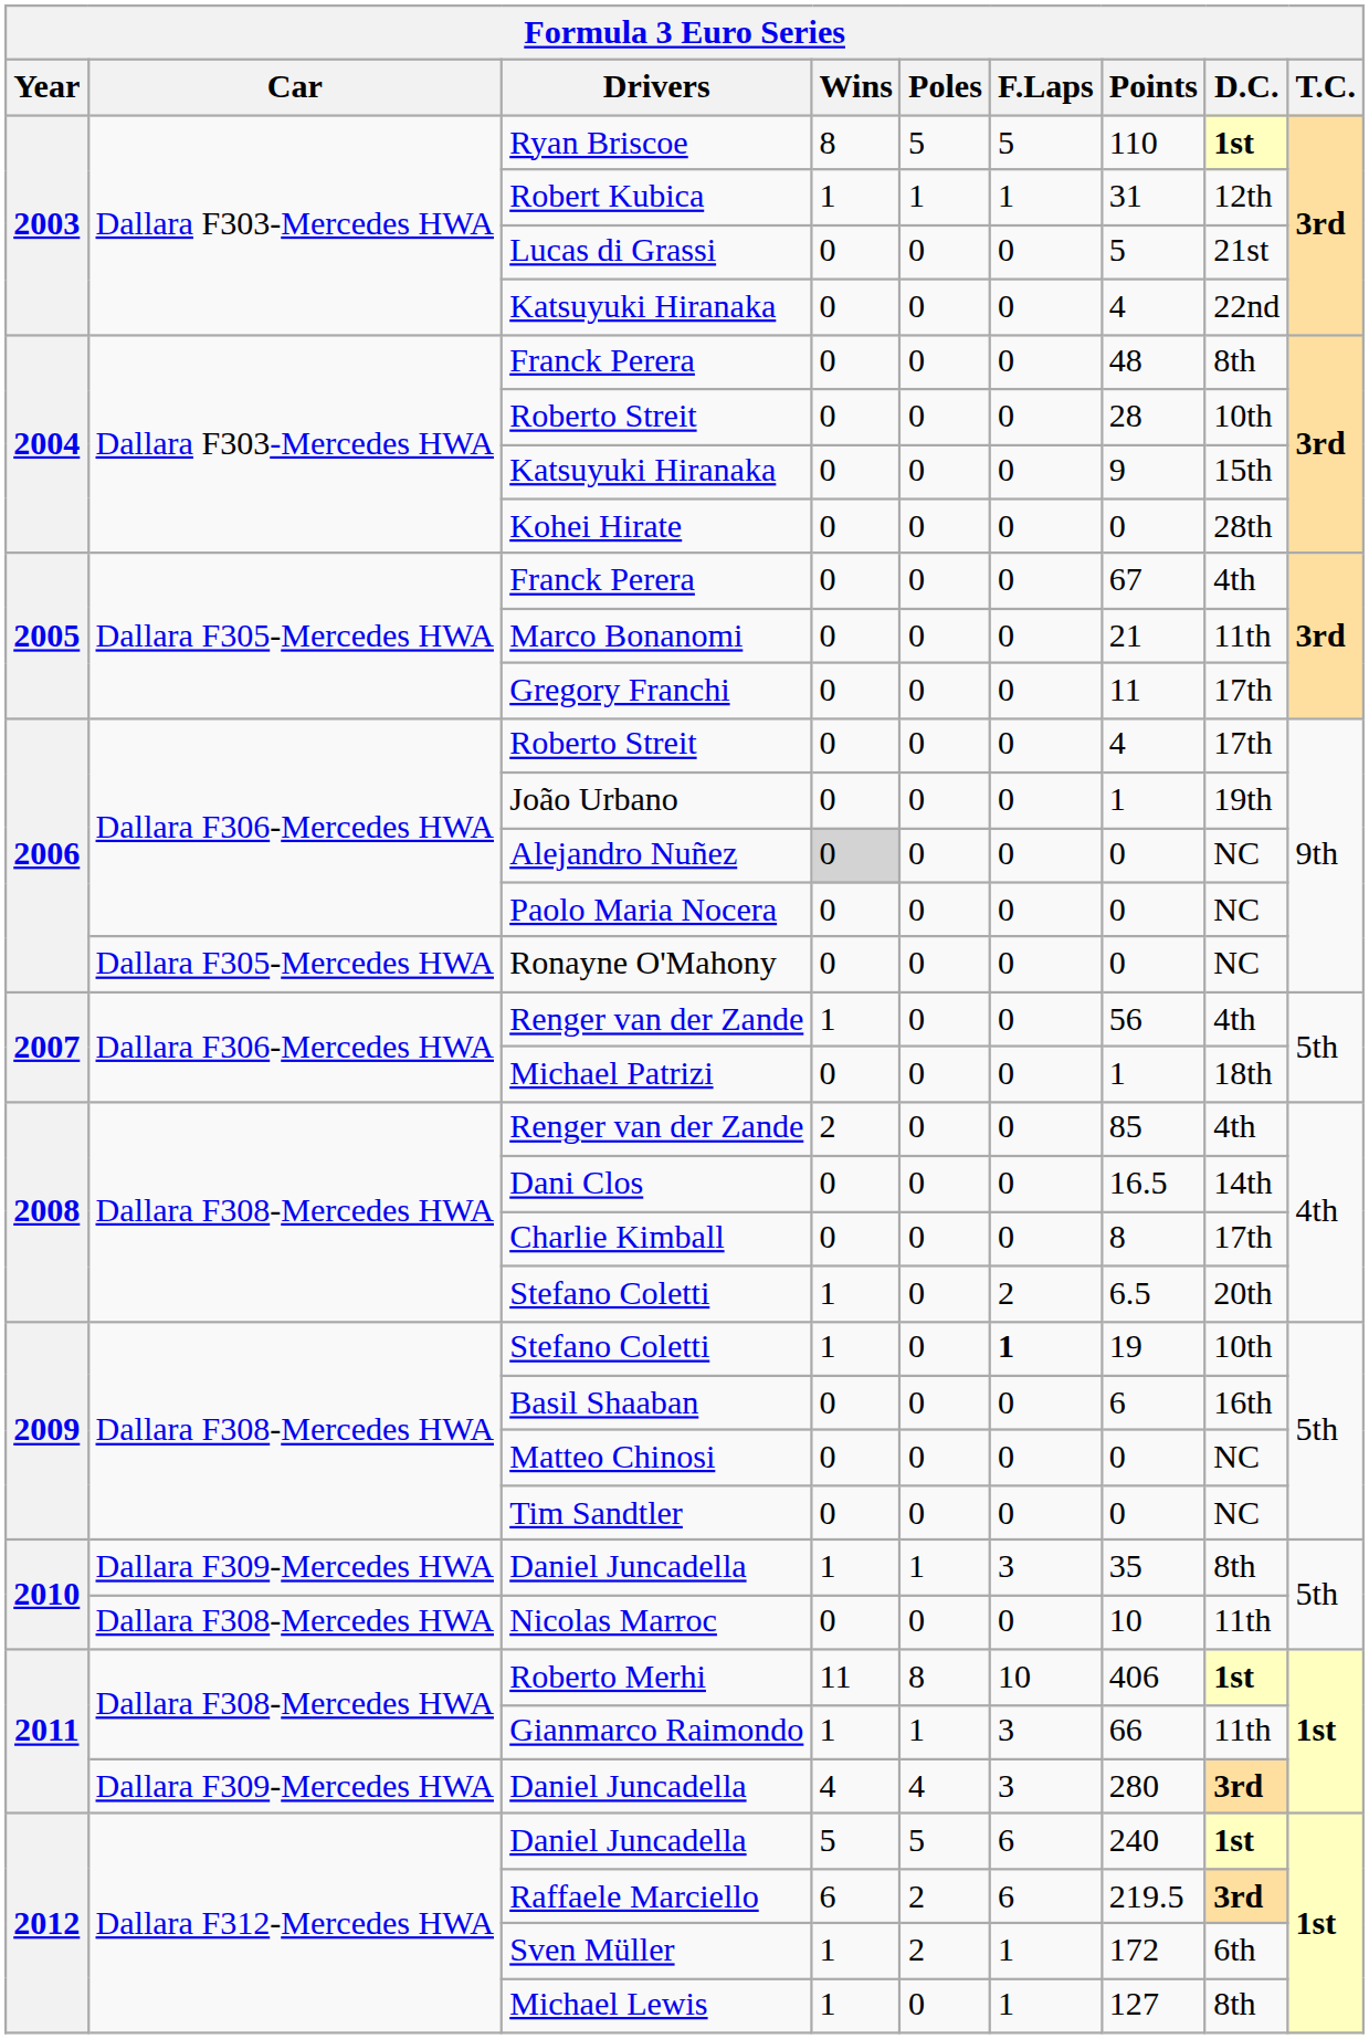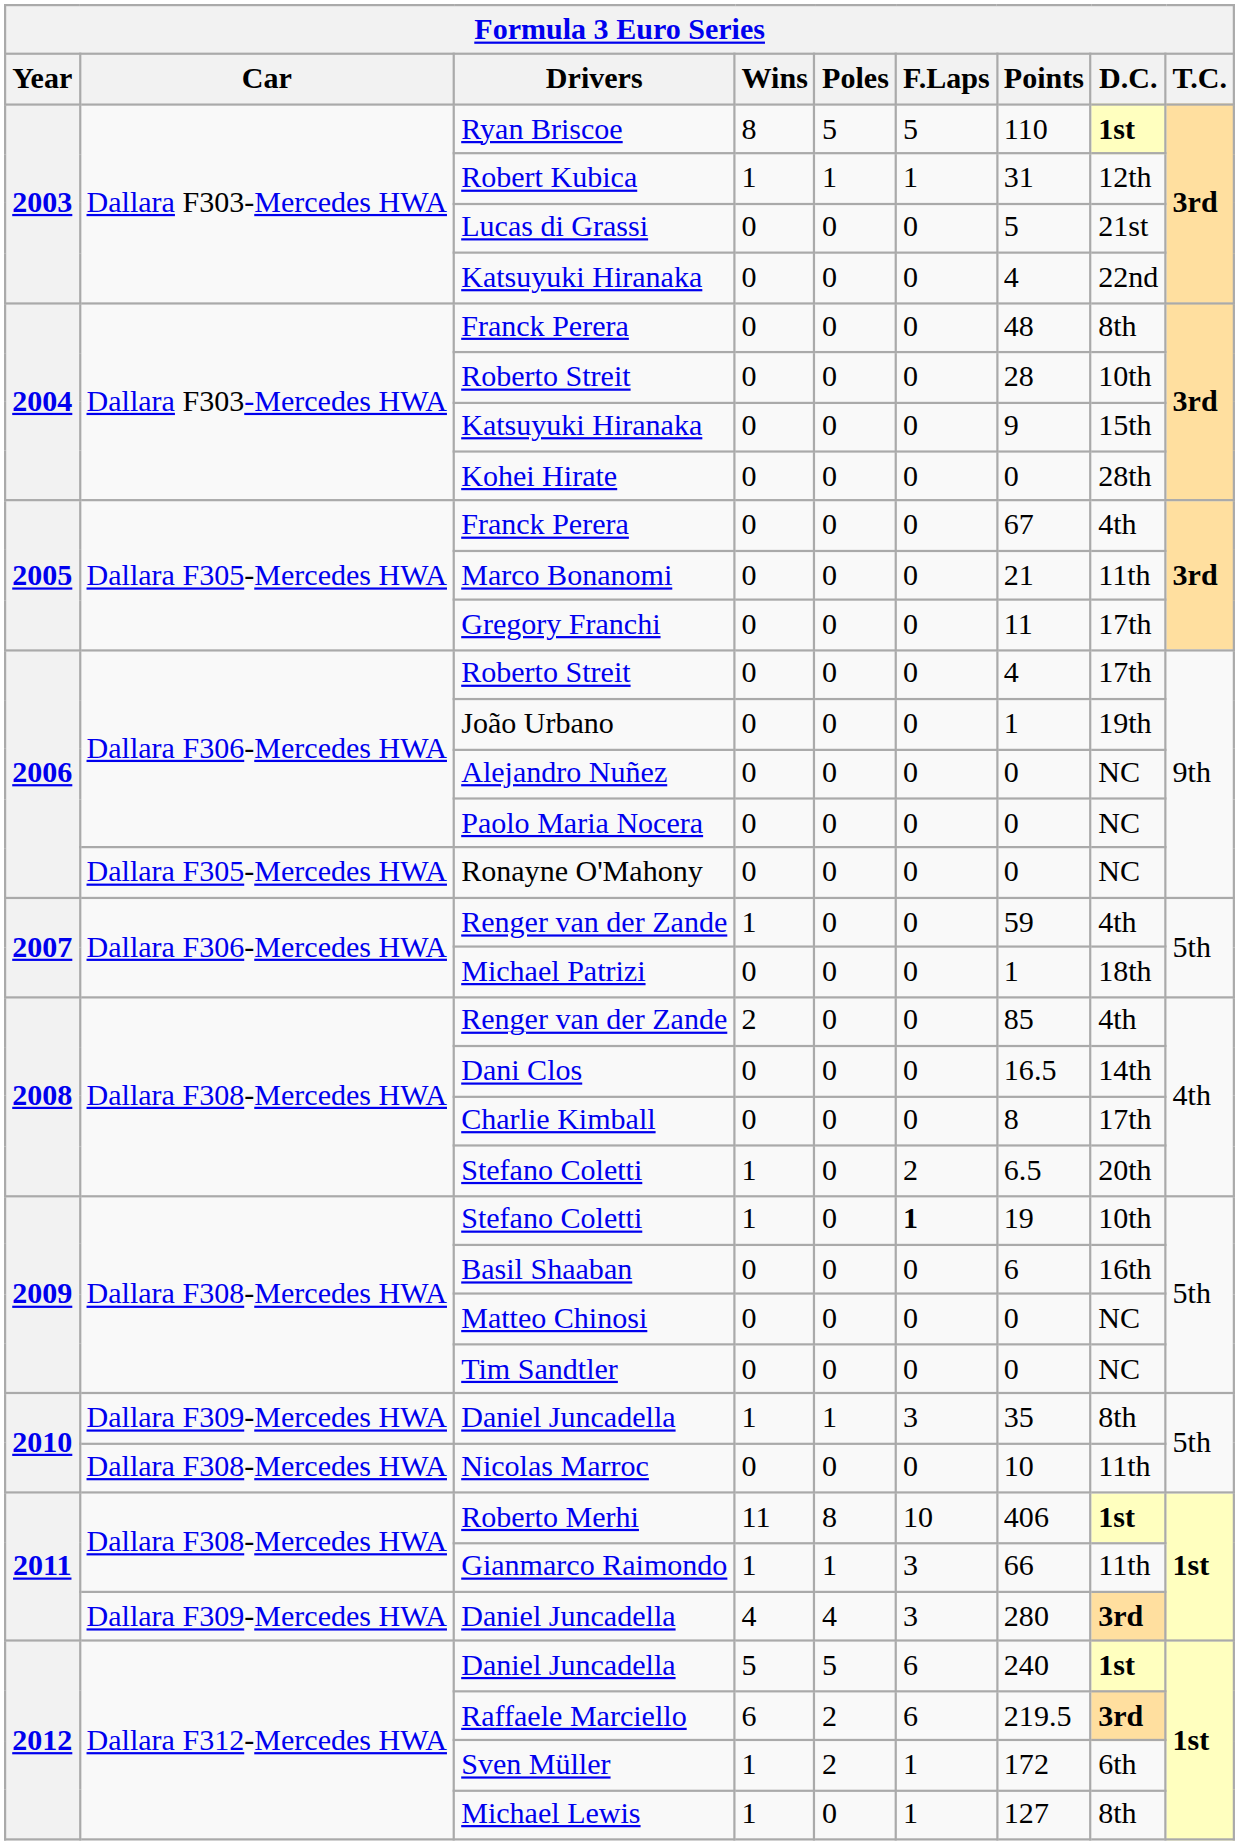 <table class="wikitable" style="font-size:85%">
 <tr>
 <th colspan="9" align="center"><a href='#'>Formula 3 Euro Series</a></th>
 </tr>
 <tr>
 <th>Year</th>
 <th>Car</th>
 <th>Drivers</th>
 <th>Wins</th>
 <th>Poles</th>
 <th>F.Laps</th>
 <th>Points</th>
 <th>D.C.</th>
 <th>T.C.</th>
 </tr>
 <tr>
 <th rowspan="4"><a href='#'>2003</a></th>
 <td rowspan=4><a href='#'>Dallara</a> F303-<a href='#'>Mercedes HWA</a></td>
 <td> <a href='#'>Ryan Briscoe</a></td>
 <td>8</td>
 <td>5</td>
 <td>5</td>
 <td>110</td>
 <td style="background:#FFFFBF;"><strong>1st</strong></td>
 <td rowspan="4" style="background:#FFDF9F;"><strong>3rd</strong></td>
 </tr>
 <tr>
 <td> <a href='#'>Robert Kubica</a></td>
 <td>1</td>
 <td>1</td>
 <td>1</td>
 <td>31</td>
 <td>12th</td>
 </tr>
 <tr>
 <td> <a href='#'>Lucas di Grassi</a></td>
 <td>0</td>
 <td>0</td>
 <td>0</td>
 <td>5</td>
 <td>21st</td>
 </tr>
 <tr>
 <td> <a href='#'>Katsuyuki Hiranaka</a></td>
 <td>0</td>
 <td>0</td>
 <td>0</td>
 <td>4</td>
 <td>22nd</td>
 </tr>
 <tr>
 <th rowspan="4"><a href='#'>2004</a></th>
 <td rowspan=4><a href='#'>Dallara</a> F303<a href='#'>-Mercedes HWA</a></td>
 <td> <a href='#'>Franck Perera</a></td>
 <td>0</td>
 <td>0</td>
 <td>0</td>
 <td>48</td>
 <td>8th</td>
 <td rowspan="4" style="background:#FFDF9F;"><strong>3rd</strong></td>
 </tr>
 <tr>
 <td> <a href='#'>Roberto Streit</a></td>
 <td>0</td>
 <td>0</td>
 <td>0</td>
 <td>28</td>
 <td>10th</td>
 </tr>
 <tr>
 <td> <a href='#'>Katsuyuki Hiranaka</a></td>
 <td>0</td>
 <td>0</td>
 <td>0</td>
 <td>9</td>
 <td>15th</td>
 </tr>
 <tr>
 <td> <a href='#'>Kohei Hirate</a></td>
 <td>0</td>
 <td>0</td>
 <td>0</td>
 <td>0</td>
 <td>28th</td>
 </tr>
 <tr>
 <th rowspan="3"><a href='#'>2005</a></th>
 <td rowspan=3><a href='#'>Dallara F305</a>-<a href='#'>Mercedes HWA</a></td>
 <td> <a href='#'>Franck Perera</a></td>
 <td>0</td>
 <td>0</td>
 <td>0</td>
 <td>67</td>
 <td>4th</td>
 <td rowspan="3" style="background:#FFDF9F;"><strong>3rd</strong></td>
 </tr>
 <tr>
 <td> <a href='#'>Marco Bonanomi</a></td>
 <td>0</td>
 <td>0</td>
 <td>0</td>
 <td>21</td>
 <td>11th</td>
 </tr>
 <tr>
 <td> <a href='#'>Gregory Franchi</a></td>
 <td>0</td>
 <td>0</td>
 <td>0</td>
 <td>11</td>
 <td>17th</td>
 </tr>
 <tr>
 <th rowspan="5"><a href='#'>2006</a></th>
 <td rowspan=4><a href='#'>Dallara F306</a>-<a href='#'>Mercedes HWA</a></td>
 <td> <a href='#'>Roberto Streit</a></td>
 <td>0</td>
 <td>0</td>
 <td>0</td>
 <td>4</td>
 <td>17th</td>
 <td rowspan=5>9th</td>
 </tr>
 <tr>
 <td> João Urbano</td>
 <td>0</td>
 <td>0</td>
 <td>0</td>
 <td>1</td>
 <td>19th</td>
 </tr>
 <tr>
 <td> <a href='#'>Alejandro Nuñez</a></td>
-<td style="background: lightgrey;">0</td>
+<td>0</td>
 <td>0</td>
 <td>0</td>
 <td>0</td>
 <td>NC</td>
 </tr>
 <tr>
 <td> <a href='#'>Paolo Maria Nocera</a></td>
 <td>0</td>
 <td>0</td>
 <td>0</td>
 <td>0</td>
 <td>NC</td>
 </tr>
 <tr>
 <td><a href='#'>Dallara F305</a>-<a href='#'>Mercedes HWA</a></td>
 <td> Ronayne O'Mahony</td>
 <td>0</td>
 <td>0</td>
 <td>0</td>
 <td>0</td>
 <td>NC</td>
 </tr>
 <tr>
 <th rowspan="2"><a href='#'>2007</a></th>
 <td rowspan=2><a href='#'>Dallara F306</a>-<a href='#'>Mercedes HWA</a></td>
 <td> <a href='#'>Renger van der Zande</a></td>
 <td>1</td>
 <td>0</td>
 <td>0</td>
-<td>56</td>
+<td>59</td>
 <td>4th</td>
 <td rowspan="2">5th</td>
 </tr>
 <tr>
 <td> <a href='#'>Michael Patrizi</a></td>
 <td>0</td>
 <td>0</td>
 <td>0</td>
 <td>1</td>
 <td>18th</td>
 </tr>
 <tr>
 <th rowspan="4"><a href='#'>2008</a></th>
 <td rowspan=4><a href='#'>Dallara F308</a>-<a href='#'>Mercedes HWA</a></td>
 <td> <a href='#'>Renger van der Zande</a></td>
 <td>2</td>
 <td>0</td>
 <td>0</td>
 <td>85</td>
 <td>4th</td>
 <td rowspan="4">4th</td>
 </tr>
 <tr>
 <td> <a href='#'>Dani Clos</a></td>
 <td>0</td>
 <td>0</td>
 <td>0</td>
 <td>16.5</td>
 <td>14th</td>
 </tr>
 <tr>
 <td> <a href='#'>Charlie Kimball</a></td>
 <td>0</td>
 <td>0</td>
 <td>0</td>
 <td>8</td>
 <td>17th</td>
 </tr>
 <tr>
 <td> <a href='#'>Stefano Coletti</a></td>
 <td>1</td>
 <td>0</td>
 <td>2</td>
 <td>6.5</td>
 <td>20th</td>
 </tr>
 <tr>
 <th rowspan="4"><a href='#'>2009</a></th>
 <td rowspan=4><a href='#'>Dallara F308</a>-<a href='#'>Mercedes HWA</a></td>
 <td> <a href='#'>Stefano Coletti</a></td>
 <td>1</td>
 <td>0</td>
 <td><strong>1</strong></td>
 <td>19</td>
 <td>10th</td>
 <td rowspan="4">5th</td>
 </tr>
 <tr>
 <td> <a href='#'>Basil Shaaban</a></td>
 <td>0</td>
 <td>0</td>
 <td>0</td>
 <td>6</td>
 <td>16th</td>
 </tr>
 <tr>
 <td> <a href='#'>Matteo Chinosi</a></td>
 <td>0</td>
 <td>0</td>
 <td>0</td>
 <td>0</td>
 <td>NC</td>
 </tr>
 <tr>
 <td> <a href='#'>Tim Sandtler</a></td>
 <td>0</td>
 <td>0</td>
 <td>0</td>
 <td>0</td>
 <td>NC</td>
 </tr>
 <tr>
 <th rowspan="2"><a href='#'>2010</a></th>
 <td><a href='#'>Dallara F309</a>-<a href='#'>Mercedes HWA</a></td>
 <td> <a href='#'>Daniel Juncadella</a></td>
 <td>1</td>
 <td>1</td>
 <td>3</td>
 <td>35</td>
 <td>8th</td>
 <td rowspan="2">5th</td>
 </tr>
 <tr>
 <td><a href='#'>Dallara F308</a>-<a href='#'>Mercedes HWA</a></td>
 <td> <a href='#'>Nicolas Marroc</a></td>
 <td>0</td>
 <td>0</td>
 <td>0</td>
 <td>10</td>
 <td>11th</td>
 </tr>
 <tr>
 <th rowspan="3"><a href='#'>2011</a></th>
 <td rowspan=2><a href='#'>Dallara F308</a>-<a href='#'>Mercedes HWA</a></td>
 <td> <a href='#'>Roberto Merhi</a></td>
 <td>11</td>
 <td>8</td>
 <td>10</td>
 <td>406</td>
 <td style="background:#FFFFBF;"><strong>1st</strong></td>
 <td rowspan="3" style="background:#FFFFBF;"><strong>1st</strong></td>
 </tr>
 <tr>
 <td> <a href='#'>Gianmarco Raimondo</a></td>
 <td>1</td>
 <td>1</td>
 <td>3</td>
 <td>66</td>
 <td>11th</td>
 </tr>
 <tr>
 <td><a href='#'>Dallara F309</a>-<a href='#'>Mercedes HWA</a></td>
 <td> <a href='#'>Daniel Juncadella</a></td>
 <td>4</td>
 <td>4</td>
 <td>3</td>
 <td>280</td>
 <td style="background:#FFDF9F;"><strong>3rd</strong></td>
 </tr>
 <tr>
 <th rowspan="4"><a href='#'>2012</a></th>
 <td rowspan=4><a href='#'>Dallara F312</a>-<a href='#'>Mercedes HWA</a></td>
 <td> <a href='#'>Daniel Juncadella</a></td>
 <td>5</td>
 <td>5</td>
 <td>6</td>
 <td>240</td>
 <td style="background:#FFFFBF;"><strong>1st</strong></td>
 <td rowspan="4" style="background:#FFFFBF;"><strong>1st</strong></td>
 </tr>
 <tr>
 <td> <a href='#'>Raffaele Marciello</a></td>
 <td>6</td>
 <td>2</td>
 <td>6</td>
 <td>219.5</td>
 <td style="background:#FFDF9F;"><strong>3rd</strong></td>
 </tr>
 <tr>
 <td> <a href='#'>Sven Müller</a></td>
 <td>1</td>
 <td>2</td>
 <td>1</td>
 <td>172</td>
 <td>6th</td>
 </tr>
 <tr>
 <td> <a href='#'>Michael Lewis</a></td>
 <td>1</td>
 <td>0</td>
 <td>1</td>
 <td>127</td>
 <td>8th</td>
 </tr>
 </table>
